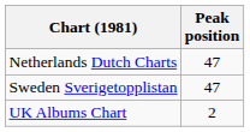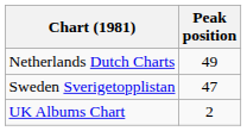 <table class="wikitable sortable">
 <tr>
 <th>Chart (1981)</th>
 <th>Peak<br>position</th>
 </tr>
 <tr>
 <td>Netherlands <a href='#'>Dutch Charts</a></td>
-<td style="text-align:center;">47</td>
+<td style="text-align:center;">49</td>
 </tr>
 <tr>
 <td>Sweden <a href='#'>Sverigetopplistan</a></td>
 <td style="text-align:center;">47</td>
 </tr>
 <tr>
 <td><a href='#'>UK Albums Chart</a></td>
 <td style="text-align:center;">2</td>
 </tr>
 </table>
